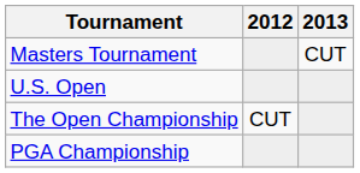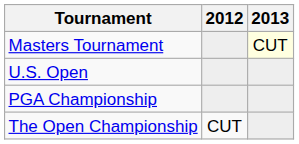 <table class="wikitable" style="font-size:95%;text-align:center;">
 <tr>
 <th>Tournament</th>
 <th>2012</th>
 <th>2013</th>
 </tr>
 <tr>
 <td align=left><a href='#'>Masters Tournament</a></td>
 <td style="background:#eeeeee;"></td>
-<td>CUT</td>
+<td style="background: lightyellow;">CUT</td>
 </tr>
 <tr>
 <td align=left><a href='#'>U.S. Open</a></td>
+<td style="background:#eeeeee;"></td>
+<td style="background:#eeeeee;"></td>
+</tr>
+<tr>
+<td align=left><a href='#'>PGA Championship</a></td>
 <td style="background:#eeeeee;"></td>
 <td style="background:#eeeeee;"></td>
 </tr>
 <tr>
 <td align=left><a href='#'>The Open Championship</a></td>
 <td>CUT</td>
 <td style="background:#eeeeee;"></td>
 </tr>
-<tr>
-<td align=left><a href='#'>PGA Championship</a></td>
-<td style="background:#eeeeee;"></td>
-<td style="background:#eeeeee;"></td>
-</tr>
 </table>
